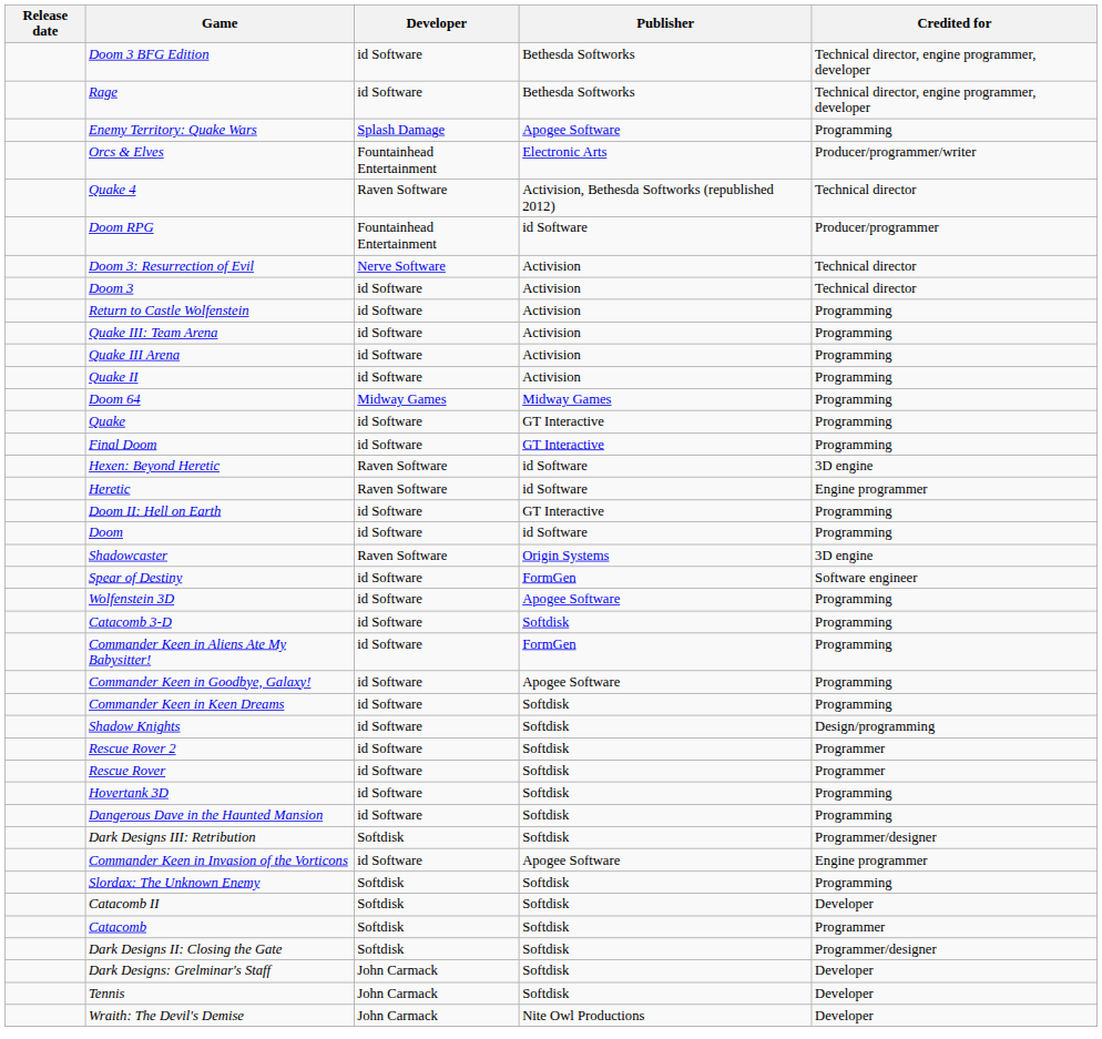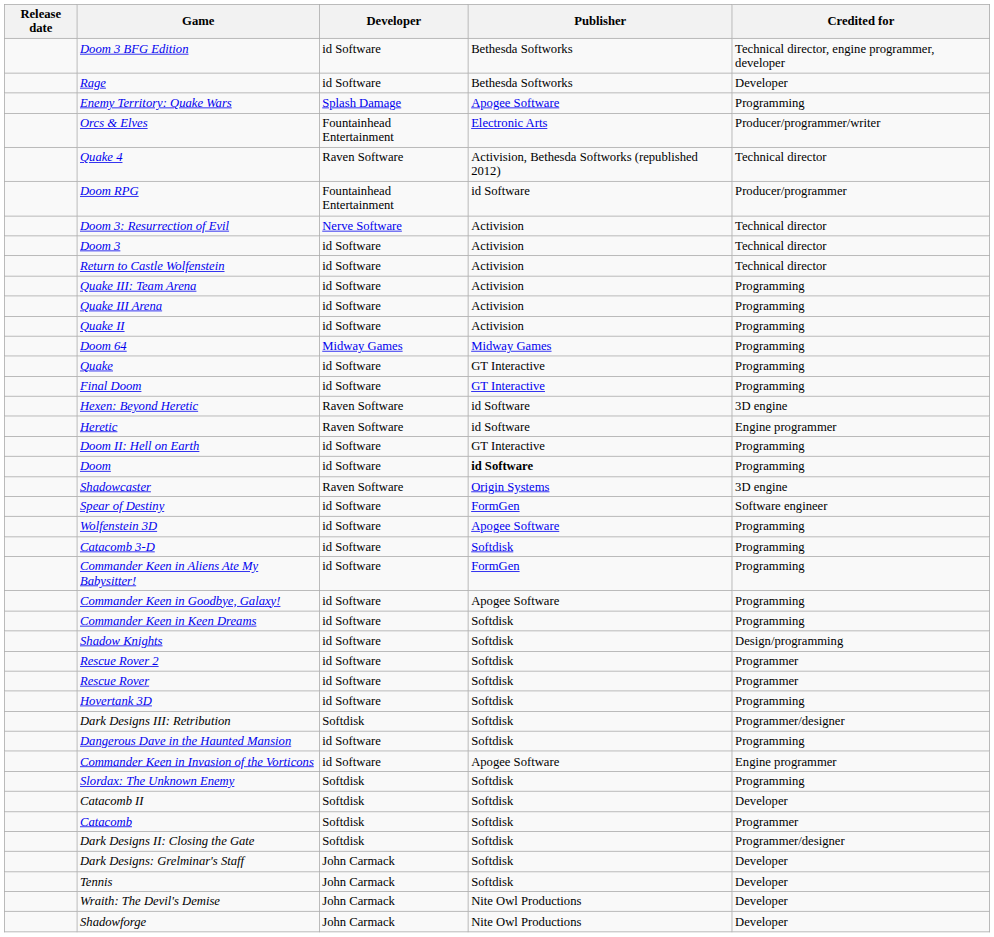 <table class="wikitable sortable">
 <tr>
 <th scope="col">Release date</th>
 <th scope="col">Game</th>
 <th scope="col">Developer</th>
 <th scope="col">Publisher</th>
 <th scope="col" class="unsortable">Credited for</th>
 </tr>
 <tr valign="top">
 <td></td>
 <td><em><a href='#'>Doom 3 BFG Edition</a></em></td>
 <td>id Software</td>
 <td>Bethesda Softworks</td>
 <td>Technical director, engine programmer, developer</td>
 </tr>
 <tr valign="top">
 <td></td>
 <td><em><a href='#'>Rage</a></em></td>
 <td>id Software</td>
 <td>Bethesda Softworks</td>
-<td>Technical director, engine programmer, developer</td>
+<td>Developer</td>
 </tr>
 <tr valign="top">
 <td></td>
 <td><em><a href='#'>Enemy Territory: Quake Wars</a></em></td>
 <td><a href='#'>Splash Damage</a></td>
 <td><a href='#'>Apogee Software</a></td>
 <td>Programming</td>
 </tr>
 <tr valign="top">
 <td></td>
 <td><em><a href='#'>Orcs & Elves</a></em></td>
 <td>Fountainhead Entertainment</td>
 <td><a href='#'>Electronic Arts</a></td>
 <td>Producer/programmer/writer</td>
 </tr>
 <tr valign="top">
 <td></td>
 <td><em><a href='#'>Quake 4</a></em></td>
 <td>Raven Software</td>
 <td>Activision, Bethesda Softworks (republished 2012)</td>
 <td>Technical director</td>
 </tr>
 <tr valign="top">
 <td></td>
 <td><em><a href='#'>Doom RPG</a></em></td>
 <td>Fountainhead Entertainment</td>
 <td>id Software</td>
 <td>Producer/programmer</td>
 </tr>
 <tr valign="top">
 <td></td>
 <td><em><a href='#'>Doom 3: Resurrection of Evil</a></em></td>
 <td><a href='#'>Nerve Software</a></td>
 <td>Activision</td>
 <td>Technical director</td>
 </tr>
 <tr valign="top">
 <td></td>
 <td><em><a href='#'>Doom 3</a></em></td>
 <td>id Software</td>
 <td>Activision</td>
 <td>Technical director</td>
 </tr>
 <tr valign="top">
 <td></td>
 <td><em><a href='#'>Return to Castle Wolfenstein</a></em></td>
 <td>id Software</td>
 <td>Activision</td>
-<td>Programming</td>
+<td>Technical director</td>
 </tr>
 <tr valign="top">
 <td></td>
 <td><em><a href='#'>Quake III: Team Arena</a></em></td>
 <td>id Software</td>
 <td>Activision</td>
 <td>Programming</td>
 </tr>
 <tr valign="top">
 <td></td>
 <td><em><a href='#'>Quake III Arena</a></em></td>
 <td>id Software</td>
 <td>Activision</td>
 <td>Programming</td>
 </tr>
 <tr valign="top">
 <td></td>
 <td><em><a href='#'>Quake II</a></em></td>
 <td>id Software</td>
 <td>Activision</td>
 <td>Programming</td>
 </tr>
 <tr valign="top">
 <td></td>
 <td><em><a href='#'>Doom 64</a></em></td>
 <td><a href='#'>Midway Games</a></td>
 <td><a href='#'>Midway Games</a></td>
 <td>Programming</td>
 </tr>
 <tr valign="top">
 <td></td>
 <td><em><a href='#'>Quake</a></em></td>
 <td>id Software</td>
 <td>GT Interactive</td>
 <td>Programming</td>
 </tr>
 <tr valign="top">
 <td></td>
 <td><em><a href='#'>Final Doom</a></em></td>
 <td>id Software</td>
 <td><a href='#'>GT Interactive</a></td>
 <td>Programming</td>
 </tr>
 <tr valign="top">
 <td></td>
 <td><em><a href='#'>Hexen: Beyond Heretic</a></em></td>
 <td>Raven Software</td>
 <td>id Software</td>
 <td>3D engine</td>
 </tr>
 <tr valign="top">
 <td></td>
 <td><em><a href='#'>Heretic</a></em></td>
 <td>Raven Software</td>
 <td>id Software</td>
 <td>Engine programmer</td>
 </tr>
 <tr valign="top">
 <td></td>
 <td><em><a href='#'>Doom II: Hell on Earth</a></em></td>
 <td>id Software</td>
 <td>GT Interactive</td>
 <td>Programming</td>
 </tr>
 <tr valign="top">
 <td></td>
 <td><em><a href='#'>Doom</a></em></td>
 <td>id Software</td>
-<td>id Software</td>
+<td><strong>id Software</strong></td>
 <td>Programming</td>
 </tr>
 <tr valign="top">
 <td></td>
 <td><em><a href='#'>Shadowcaster</a></em></td>
 <td>Raven Software</td>
 <td><a href='#'>Origin Systems</a></td>
 <td>3D engine</td>
 </tr>
 <tr valign="top">
 <td></td>
 <td><em><a href='#'>Spear of Destiny</a></em></td>
 <td>id Software</td>
 <td><a href='#'>FormGen</a></td>
 <td>Software engineer</td>
 </tr>
 <tr valign="top">
 <td></td>
 <td><em><a href='#'>Wolfenstein 3D</a></em></td>
 <td>id Software</td>
 <td><a href='#'>Apogee Software</a></td>
 <td>Programming</td>
 </tr>
 <tr valign="top">
 <td></td>
 <td><em><a href='#'>Catacomb 3-D</a></em></td>
 <td>id Software</td>
 <td><a href='#'>Softdisk</a></td>
 <td>Programming</td>
 </tr>
 <tr valign="top">
 <td></td>
 <td><em><a href='#'>Commander Keen in Aliens Ate My Babysitter!</a></em></td>
 <td>id Software</td>
 <td><a href='#'>FormGen</a></td>
 <td>Programming</td>
 </tr>
 <tr valign="top">
 <td></td>
 <td><em><a href='#'>Commander Keen in Goodbye, Galaxy!</a></em></td>
 <td>id Software</td>
 <td>Apogee Software</td>
 <td>Programming</td>
 </tr>
 <tr valign="top">
 <td></td>
 <td><em><a href='#'>Commander Keen in Keen Dreams</a></em></td>
 <td>id Software</td>
 <td>Softdisk</td>
 <td>Programming</td>
 </tr>
 <tr valign="top">
 <td></td>
 <td><em><a href='#'>Shadow Knights</a></em></td>
 <td>id Software</td>
 <td>Softdisk</td>
 <td>Design/programming</td>
 </tr>
 <tr valign="top">
 <td></td>
 <td><em><a href='#'>Rescue Rover 2</a></em></td>
 <td>id Software</td>
 <td>Softdisk</td>
 <td>Programmer</td>
 </tr>
 <tr valign="top">
 <td></td>
 <td><em><a href='#'>Rescue Rover</a></em></td>
 <td>id Software</td>
 <td>Softdisk</td>
 <td>Programmer</td>
 </tr>
 <tr valign="top">
 <td></td>
 <td><em><a href='#'>Hovertank 3D</a></em></td>
 <td>id Software</td>
 <td>Softdisk</td>
 <td>Programming</td>
 </tr>
 <tr valign="top">
 <td></td>
+<td><em>Dark Designs III: Retribution</em></td>
+<td>Softdisk</td>
+<td>Softdisk</td>
+<td>Programmer/designer</td>
+</tr>
+<tr valign="top">
+<td></td>
 <td><em><a href='#'>Dangerous Dave in the Haunted Mansion</a></em></td>
 <td>id Software</td>
 <td>Softdisk</td>
 <td>Programming</td>
-</tr>
-<tr valign="top">
-<td></td>
-<td><em>Dark Designs III: Retribution</em></td>
-<td>Softdisk</td>
-<td>Softdisk</td>
-<td>Programmer/designer</td>
 </tr>
 <tr valign="top">
 <td></td>
 <td><em><a href='#'>Commander Keen in Invasion of the Vorticons</a></em></td>
 <td>id Software</td>
 <td>Apogee Software</td>
 <td>Engine programmer</td>
 </tr>
 <tr valign="top">
 <td></td>
 <td><em><a href='#'>Slordax: The Unknown Enemy</a></em></td>
 <td>Softdisk</td>
 <td>Softdisk</td>
 <td>Programming</td>
 </tr>
 <tr valign="top">
 <td></td>
 <td><em>Catacomb II</em></td>
 <td>Softdisk</td>
 <td>Softdisk</td>
 <td>Developer</td>
 </tr>
 <tr valign="top">
 <td></td>
 <td><em><a href='#'>Catacomb</a></em></td>
 <td>Softdisk</td>
 <td>Softdisk</td>
 <td>Programmer</td>
 </tr>
 <tr valign="top">
 <td></td>
 <td><em>Dark Designs II: Closing the Gate</em></td>
 <td>Softdisk</td>
 <td>Softdisk</td>
 <td>Programmer/designer</td>
 </tr>
 <tr valign="top">
 <td></td>
 <td><em>Dark Designs: Grelminar's Staff</em></td>
 <td>John Carmack</td>
 <td>Softdisk</td>
 <td>Developer</td>
 </tr>
 <tr valign="top">
 <td></td>
 <td><em>Tennis</em></td>
 <td>John Carmack</td>
 <td>Softdisk</td>
 <td>Developer</td>
 </tr>
 <tr valign="top">
 <td></td>
 <td><em>Wraith: The Devil's Demise</em></td>
 <td>John Carmack</td>
 <td>Nite Owl Productions</td>
 <td>Developer</td>
 </tr>
+<tr valign="top">
+<td></td>
+<td><em>Shadowforge</em></td>
+<td>John Carmack</td>
+<td>Nite Owl Productions</td>
+<td>Developer</td>
+</tr>
 </table>
